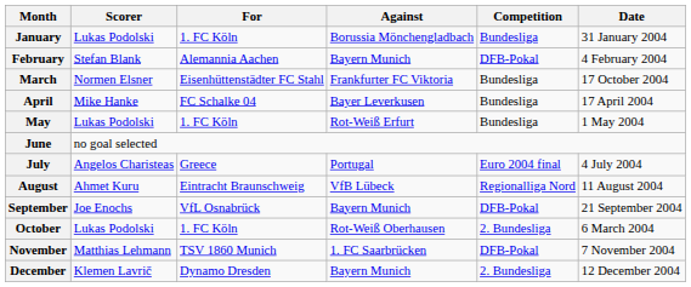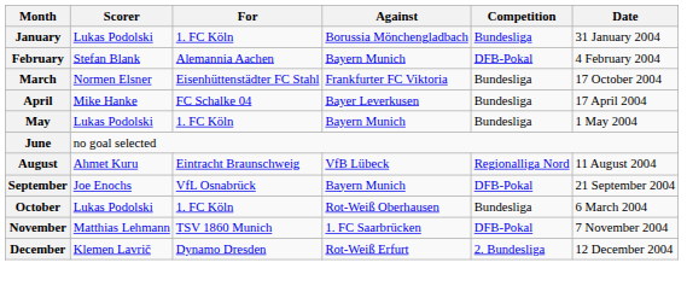 <table class="wikitable" style="font-size: 95%;">
 <tr>
 <th>Month</th>
 <th>Scorer</th>
 <th>For</th>
 <th>Against</th>
 <th>Competition</th>
 <th>Date</th>
 </tr>
 <tr>
 <th>January</th>
 <td><a href='#'>Lukas Podolski</a></td>
 <td><a href='#'>1. FC Köln</a></td>
 <td><a href='#'>Borussia Mönchengladbach</a></td>
 <td><a href='#'>Bundesliga</a></td>
 <td>31 January 2004</td>
 </tr>
 <tr>
 <th>February</th>
 <td><a href='#'>Stefan Blank</a></td>
 <td><a href='#'>Alemannia Aachen</a></td>
 <td><a href='#'>Bayern Munich</a></td>
 <td><a href='#'>DFB-Pokal</a></td>
 <td>4 February 2004</td>
 </tr>
 <tr>
 <th>March</th>
 <td><a href='#'>Normen Elsner</a></td>
 <td><a href='#'>Eisenhüttenstädter FC Stahl</a></td>
 <td><a href='#'>Frankfurter FC Viktoria</a></td>
 <td>Bundesliga</td>
 <td>17 October 2004</td>
 </tr>
 <tr>
 <th>April</th>
 <td><a href='#'>Mike Hanke</a></td>
 <td><a href='#'>FC Schalke 04</a></td>
 <td><a href='#'>Bayer Leverkusen</a></td>
 <td>Bundesliga</td>
 <td>17 April 2004</td>
 </tr>
 <tr>
 <th>May</th>
 <td><a href='#'>Lukas Podolski</a></td>
 <td><a href='#'>1. FC Köln</a></td>
-<td><a href='#'>Rot-Weiß Erfurt</a></td>
+<td><a href='#'>Bayern Munich</a></td>
 <td>Bundesliga</td>
 <td>1 May 2004</td>
 </tr>
 <tr>
 <th>June</th>
 <td colspan="5">no goal selected</td>
-</tr>
-<tr>
-<th>July</th>
-<td><a href='#'>Angelos Charisteas</a></td>
-<td><a href='#'>Greece</a></td>
-<td><a href='#'>Portugal</a></td>
-<td><a href='#'>Euro 2004 final</a></td>
-<td>4 July 2004</td>
 </tr>
 <tr>
 <th>August</th>
 <td><a href='#'>Ahmet Kuru</a></td>
 <td><a href='#'>Eintracht Braunschweig</a></td>
 <td><a href='#'>VfB Lübeck</a></td>
 <td><a href='#'>Regionalliga Nord</a></td>
 <td>11 August 2004</td>
 </tr>
 <tr>
 <th>September</th>
 <td><a href='#'>Joe Enochs</a></td>
 <td><a href='#'>VfL Osnabrück</a></td>
 <td><a href='#'>Bayern Munich</a></td>
 <td><a href='#'>DFB-Pokal</a></td>
 <td>21 September 2004</td>
 </tr>
 <tr>
 <th>October</th>
 <td><a href='#'>Lukas Podolski</a></td>
 <td><a href='#'>1. FC Köln</a></td>
 <td><a href='#'>Rot-Weiß Oberhausen</a></td>
-<td><a href='#'>2. Bundesliga</a></td>
+<td>Bundesliga</td>
 <td>6 March 2004</td>
 </tr>
 <tr>
 <th>November</th>
 <td><a href='#'>Matthias Lehmann</a></td>
 <td><a href='#'>TSV 1860 Munich</a></td>
 <td><a href='#'>1. FC Saarbrücken</a></td>
 <td><a href='#'>DFB-Pokal</a></td>
 <td>7 November 2004</td>
 </tr>
 <tr -style="font-weight: bold;">
 <th>December</th>
 <td><a href='#'>Klemen Lavrič</a></td>
 <td><a href='#'>Dynamo Dresden</a></td>
-<td><a href='#'>Bayern Munich</a></td>
+<td><a href='#'>Rot-Weiß Erfurt</a></td>
 <td><a href='#'>2. Bundesliga</a></td>
 <td>12 December 2004</td>
 </tr>
 </table>
